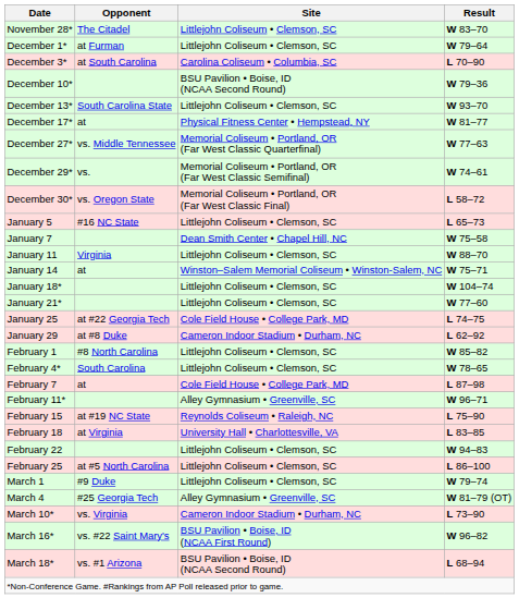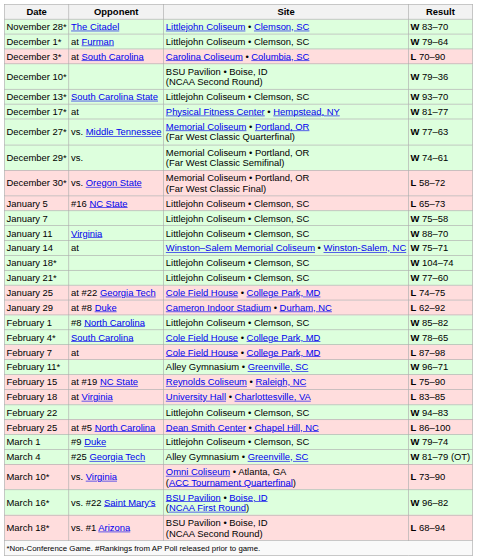 <table class="wikitable" style="font-size:95%;">
 <tr>
 <th>Date</th>
 <th>Opponent </th>
 <th>Site</th>
 <th>Result</th>
 </tr>
 <tr style="background: #ddffdd;">
 <td>November 28*</td>
 <td><a href='#'>The Citadel</a></td>
 <td><a href='#'>Littlejohn Coliseum</a> • <a href='#'>Clemson, SC</a></td>
 <td><strong>W</strong> 83–70</td>
 </tr>
 <tr style="background: #ddffdd;">
 <td>December 1*</td>
 <td>at <a href='#'>Furman</a></td>
 <td>Littlejohn Coliseum • Clemson, SC</td>
 <td><strong>W</strong> 79–64</td>
 </tr>
 <tr style="background: #ffdddd;">
 <td>December 3*</td>
 <td>at <a href='#'>South Carolina</a></td>
 <td><a href='#'>Carolina Coliseum</a> • <a href='#'>Columbia, SC</a></td>
 <td><strong>L</strong> 70–90</td>
 </tr>
 <tr style="background: #ddffdd;">
 <td>December 10*</td>
 <td></td>
 <td>BSU Pavilion • Boise, ID<br>(NCAA Second Round)</td>
 <td><strong>W</strong> 79–36</td>
 </tr>
 <tr style="background: #ddffdd;">
 <td>December 13*</td>
 <td><a href='#'>South Carolina State</a></td>
 <td>Littlejohn Coliseum • Clemson, SC</td>
 <td><strong>W</strong> 93–70</td>
 </tr>
 <tr style="background: #ddffdd;">
 <td>December 17*</td>
 <td>at </td>
 <td><a href='#'>Physical Fitness Center</a> • <a href='#'>Hempstead, NY</a></td>
 <td><strong>W</strong> 81–77</td>
 </tr>
 <tr style="background: #ddffdd;">
 <td>December 27*</td>
 <td>vs. <a href='#'>Middle Tennessee</a></td>
 <td><a href='#'>Memorial Coliseum</a> • <a href='#'>Portland, OR</a><br>(Far West Classic Quarterfinal)</td>
 <td><strong>W</strong> 77–63</td>
 </tr>
 <tr style="background: #ddffdd;">
 <td>December 29*</td>
 <td>vs. </td>
 <td>Memorial Coliseum • Portland, OR<br>(Far West Classic Semifinal)</td>
 <td><strong>W</strong> 74–61</td>
 </tr>
 <tr style="background: #ffdddd;">
 <td>December 30*</td>
 <td>vs. <a href='#'>Oregon State</a></td>
 <td>Memorial Coliseum • Portland, OR<br>(Far West Classic Final)</td>
 <td><strong>L</strong> 58–72</td>
 </tr>
 <tr style="background: #ffdddd;">
 <td>January 5</td>
 <td>#16 <a href='#'>NC State</a></td>
 <td>Littlejohn Coliseum • Clemson, SC</td>
 <td><strong>L</strong> 65–73</td>
 </tr>
 <tr style="background: #ddffdd;">
 <td>January 7</td>
 <td></td>
-<td><a href='#'>Dean Smith Center</a> • <a href='#'>Chapel Hill, NC</a></td>
+<td>Littlejohn Coliseum • Clemson, SC</td>
 <td><strong>W</strong> 75–58</td>
 </tr>
 <tr style="background: #ddffdd;">
 <td>January 11</td>
 <td><a href='#'>Virginia</a></td>
 <td>Littlejohn Coliseum • Clemson, SC</td>
 <td><strong>W</strong> 88–70</td>
 </tr>
 <tr style="background: #ddffdd;">
 <td>January 14</td>
 <td>at </td>
 <td><a href='#'>Winston–Salem Memorial Coliseum</a> • <a href='#'>Winston-Salem, NC</a></td>
 <td><strong>W</strong> 75–71</td>
 </tr>
 <tr style="background: #ddffdd;">
 <td>January 18*</td>
 <td></td>
 <td>Littlejohn Coliseum • Clemson, SC</td>
 <td><strong>W</strong> 104–74</td>
 </tr>
 <tr style="background: #ddffdd;">
 <td>January 21*</td>
 <td></td>
 <td>Littlejohn Coliseum • Clemson, SC</td>
 <td><strong>W</strong> 77–60</td>
 </tr>
 <tr style="background: #ffdddd;">
 <td>January 25</td>
 <td>at #22 <a href='#'>Georgia Tech</a></td>
 <td><a href='#'>Cole Field House</a> • <a href='#'>College Park, MD</a></td>
 <td><strong>L</strong> 74–75</td>
 </tr>
 <tr style="background: #ffdddd;">
 <td>January 29</td>
 <td>at #8 <a href='#'>Duke</a></td>
 <td><a href='#'>Cameron Indoor Stadium</a> • <a href='#'>Durham, NC</a></td>
 <td><strong>L</strong> 62–92</td>
 </tr>
 <tr style="background: #ddffdd;">
 <td>February 1</td>
 <td>#8 <a href='#'>North Carolina</a></td>
 <td>Littlejohn Coliseum • Clemson, SC</td>
 <td><strong>W</strong> 85–82</td>
 </tr>
 <tr style="background: #ddffdd;">
 <td>February 4*</td>
 <td><a href='#'>South Carolina</a></td>
-<td>Littlejohn Coliseum • Clemson, SC</td>
+<td><a href='#'>Cole Field House</a> • <a href='#'>College Park, MD</a></td>
 <td><strong>W</strong> 78–65</td>
 </tr>
 <tr style="background: #ffdddd;">
 <td>February 7</td>
 <td>at </td>
 <td><a href='#'>Cole Field House</a> • <a href='#'>College Park, MD</a></td>
 <td><strong>L</strong> 87–98</td>
 </tr>
 <tr style="background: #ddffdd;">
 <td>February 11*</td>
 <td></td>
 <td>Alley Gymnasium • <a href='#'>Greenville, SC</a></td>
 <td><strong>W</strong> 96–71</td>
 </tr>
 <tr style="background: #ffdddd;">
 <td>February 15</td>
 <td>at #19 <a href='#'>NC State</a></td>
 <td><a href='#'>Reynolds Coliseum</a> • <a href='#'>Raleigh, NC</a></td>
 <td><strong>L</strong> 75–90</td>
 </tr>
 <tr style="background: #ffdddd;">
 <td>February 18</td>
 <td>at <a href='#'>Virginia</a></td>
 <td><a href='#'>University Hall</a> • <a href='#'>Charlottesville, VA</a></td>
 <td><strong>L</strong> 83–85</td>
 </tr>
 <tr style="background: #ddffdd;">
 <td>February 22</td>
 <td></td>
 <td>Littlejohn Coliseum • Clemson, SC</td>
 <td><strong>W</strong> 94–83</td>
 </tr>
 <tr style="background: #ffdddd;">
 <td>February 25</td>
 <td>at #5 <a href='#'>North Carolina</a></td>
-<td>Littlejohn Coliseum • Clemson, SC</td>
+<td><a href='#'>Dean Smith Center</a> • <a href='#'>Chapel Hill, NC</a></td>
 <td><strong>L</strong> 86–100</td>
 </tr>
 <tr style="background: #ddffdd;">
 <td>March 1</td>
 <td>#9 <a href='#'>Duke</a></td>
 <td>Littlejohn Coliseum • Clemson, SC</td>
 <td><strong>W</strong> 79–74</td>
 </tr>
 <tr style="background: #ddffdd;">
 <td>March 4</td>
 <td>#25 <a href='#'>Georgia Tech</a></td>
 <td>Alley Gymnasium • <a href='#'>Greenville, SC</a></td>
 <td><strong>W</strong> 81–79 (OT)</td>
 </tr>
 <tr style="background: #ffdddd;">
 <td>March 10*</td>
 <td>vs. <a href='#'>Virginia</a></td>
-<td><a href='#'>Cameron Indoor Stadium</a> • <a href='#'>Durham, NC</a></td>
+<td><a href='#'>Omni Coliseum</a> • Atlanta, GA<br>(<a href='#'>ACC Tournament Quarterfinal</a>)</td>
 <td><strong>L</strong> 73–90</td>
 </tr>
 <tr style="background: #ddffdd;">
 <td>March 16*</td>
 <td>vs. #22 <a href='#'>Saint Mary's</a></td>
 <td><a href='#'>BSU Pavilion</a> • <a href='#'>Boise, ID</a><br>(<a href='#'>NCAA First Round</a>)</td>
 <td><strong>W</strong> 96–82</td>
 </tr>
 <tr style="background: #ffdddd;">
 <td>March 18*</td>
 <td>vs. #1 <a href='#'>Arizona</a></td>
 <td>BSU Pavilion • Boise, ID<br>(NCAA Second Round)</td>
 <td><strong>L</strong> 68–94</td>
 </tr>
 <tr style="background:#f9f9f9;">
 <td colspan=5><small>*Non-Conference Game. #Rankings from AP Poll released prior to game.</small></td>
 </tr>
 </table>
